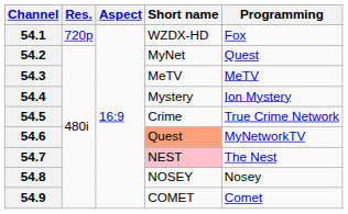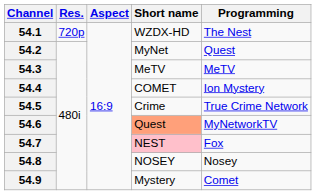 <table class="wikitable">
 <tr>
 <th scope = "col"><a href='#'>Channel</a></th>
 <th scope = "col"><a href='#'>Res.</a></th>
 <th scope = "col"><a href='#'>Aspect</a></th>
 <th scope = "col">Short name</th>
 <th scope = "col">Programming</th>
 </tr>
 <tr>
 <th scope = "row">54.1</th>
 <td><a href='#'>720p</a></td>
 <td rowspan="9"><a href='#'>16:9</a></td>
 <td>WZDX-HD</td>
-<td><a href='#'>Fox</a></td>
+<td><a href='#'>The Nest</a></td>
 </tr>
 <tr>
 <th scope = "row">54.2</th>
 <td rowspan="8">480i</td>
 <td>MyNet</td>
 <td><a href='#'>Quest</a></td>
 </tr>
 <tr>
 <th scope = "row">54.3</th>
 <td>MeTV</td>
 <td><a href='#'>MeTV</a></td>
 </tr>
 <tr>
 <th scope = "row">54.4</th>
-<td>Mystery</td>
+<td>COMET</td>
 <td><a href='#'>Ion Mystery</a></td>
 </tr>
 <tr>
 <th scope = "row">54.5</th>
 <td>Crime</td>
 <td><a href='#'>True Crime Network</a></td>
 </tr>
 <tr>
 <th scope = "row">54.6</th>
 <td style="background: lightsalmon;">Quest</td>
 <td><a href='#'>MyNetworkTV</a></td>
 </tr>
 <tr>
 <th scope = "row">54.7</th>
 <td style="background: pink;">NEST</td>
-<td><a href='#'>The Nest</a></td>
+<td><a href='#'>Fox</a></td>
 </tr>
 <tr>
 <th scope = "row">54.8</th>
 <td>NOSEY</td>
 <td>Nosey</td>
 </tr>
 <tr>
 <th scope = "row">54.9</th>
-<td>COMET</td>
+<td>Mystery</td>
 <td><a href='#'>Comet</a></td>
 </tr>
 </table>
